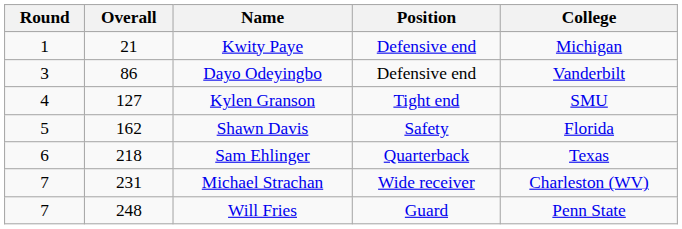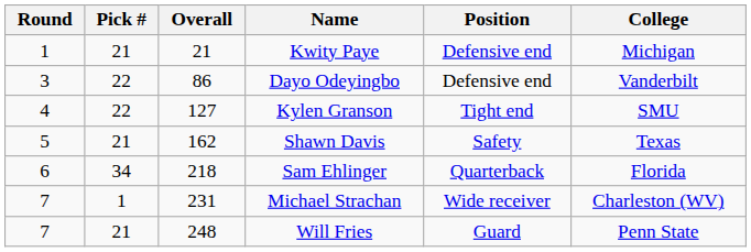 <table class="wikitable sortable sortable" style="width: 100%; text-align:center">
 <tr>
 <th>Round</th>
+<th>Pick #</th>
 <th>Overall</th>
 <th>Name</th>
 <th>Position</th>
 <th>College</th>
 </tr>
 <tr>
 <td>1</td>
 <td>21</td>
+<td>21</td>
 <td><a href='#'>Kwity Paye</a></td>
 <td><a href='#'>Defensive end</a></td>
 <td><a href='#'>Michigan</a></td>
 </tr>
 <tr>
 <td>3</td>
+<td>22</td>
 <td>86</td>
 <td><a href='#'>Dayo Odeyingbo</a></td>
 <td>Defensive end</td>
 <td><a href='#'>Vanderbilt</a></td>
 </tr>
 <tr>
 <td>4</td>
+<td>22</td>
 <td>127</td>
 <td><a href='#'>Kylen Granson</a></td>
 <td><a href='#'>Tight end</a></td>
 <td><a href='#'>SMU</a></td>
 </tr>
 <tr>
 <td>5</td>
+<td>21</td>
 <td>162</td>
 <td><a href='#'>Shawn Davis</a></td>
 <td><a href='#'>Safety</a></td>
+<td><a href='#'>Texas</a></td>
+</tr>
+<tr>
+<td>6</td>
+<td>34</td>
+<td>218</td>
+<td><a href='#'>Sam Ehlinger</a></td>
+<td><a href='#'>Quarterback</a></td>
 <td><a href='#'>Florida</a></td>
 </tr>
 <tr>
-<td>6</td>
-<td>218</td>
-<td><a href='#'>Sam Ehlinger</a></td>
-<td><a href='#'>Quarterback</a></td>
-<td><a href='#'>Texas</a></td>
-</tr>
-<tr>
 <td>7</td>
+<td>1</td>
 <td>231</td>
 <td><a href='#'>Michael Strachan</a></td>
 <td><a href='#'>Wide receiver</a></td>
 <td><a href='#'>Charleston (WV)</a></td>
 </tr>
 <tr>
 <td>7</td>
+<td>21</td>
 <td>248</td>
 <td><a href='#'>Will Fries</a></td>
 <td><a href='#'>Guard</a></td>
 <td><a href='#'>Penn State</a></td>
 </tr>
 </table>
